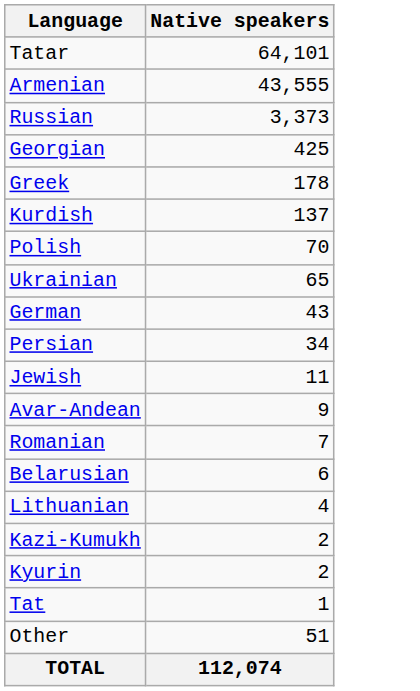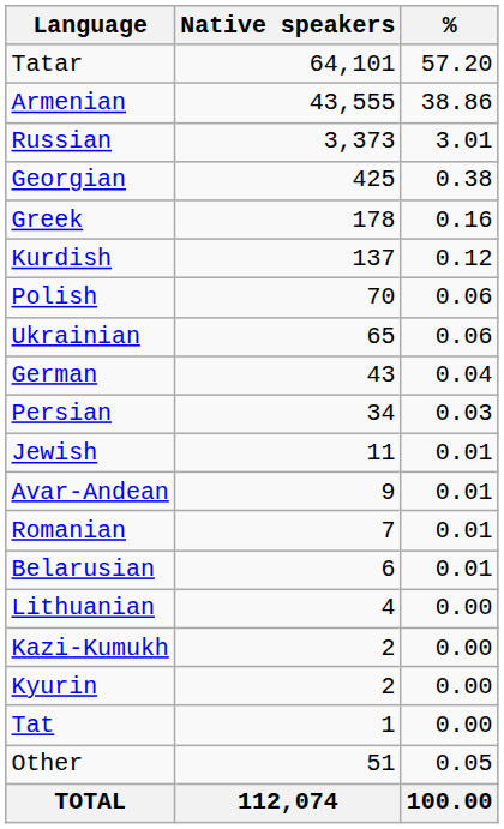 <table class="wikitable sortable">
 <tr>
 <th>Language</th>
 <th>Native speakers</th>
+<th>%</th>
 </tr>
 <tr>
 <td>Tatar</td>
 <td align="right">64,101</td>
+<td align="right">57.20</td>
 </tr>
 <tr>
 <td><a href='#'>Armenian</a></td>
 <td align="right">43,555</td>
+<td align="right">38.86</td>
 </tr>
 <tr>
 <td><a href='#'>Russian</a></td>
 <td align="right">3,373</td>
+<td align="right">3.01</td>
 </tr>
 <tr>
 <td><a href='#'>Georgian</a></td>
 <td align="right">425</td>
+<td align="right">0.38</td>
 </tr>
 <tr>
 <td><a href='#'>Greek</a></td>
 <td align="right">178</td>
+<td align="right">0.16</td>
 </tr>
 <tr>
 <td><a href='#'>Kurdish</a></td>
 <td align="right">137</td>
+<td align="right">0.12</td>
 </tr>
 <tr>
 <td><a href='#'>Polish</a></td>
 <td align="right">70</td>
+<td align="right">0.06</td>
 </tr>
 <tr>
 <td><a href='#'>Ukrainian</a></td>
 <td align="right">65</td>
+<td align="right">0.06</td>
 </tr>
 <tr>
 <td><a href='#'>German</a></td>
 <td align="right">43</td>
+<td align="right">0.04</td>
 </tr>
 <tr>
 <td><a href='#'>Persian</a></td>
 <td align="right">34</td>
+<td align="right">0.03</td>
 </tr>
 <tr>
 <td><a href='#'>Jewish</a></td>
 <td align="right">11</td>
+<td align="right">0.01</td>
 </tr>
 <tr>
 <td><a href='#'>Avar-Andean</a></td>
 <td align="right">9</td>
+<td align="right">0.01</td>
 </tr>
 <tr>
 <td><a href='#'>Romanian</a></td>
 <td align="right">7</td>
+<td align="right">0.01</td>
 </tr>
 <tr>
 <td><a href='#'>Belarusian</a></td>
 <td align="right">6</td>
+<td align="right">0.01</td>
 </tr>
 <tr>
 <td><a href='#'>Lithuanian</a></td>
 <td align="right">4</td>
+<td align="right">0.00</td>
 </tr>
 <tr>
 <td><a href='#'>Kazi-Kumukh</a></td>
 <td align="right">2</td>
+<td align="right">0.00</td>
 </tr>
 <tr>
 <td><a href='#'>Kyurin</a></td>
 <td align="right">2</td>
+<td align="right">0.00</td>
 </tr>
 <tr>
 <td><a href='#'>Tat</a></td>
 <td align="right">1</td>
+<td align="right">0.00</td>
 </tr>
 <tr>
 <td>Other</td>
 <td align="right">51</td>
+<td align="right">0.05</td>
 </tr>
 <tr>
 <th>TOTAL</th>
 <th>112,074</th>
+<th>100.00</th>
 </tr>
 </table>
